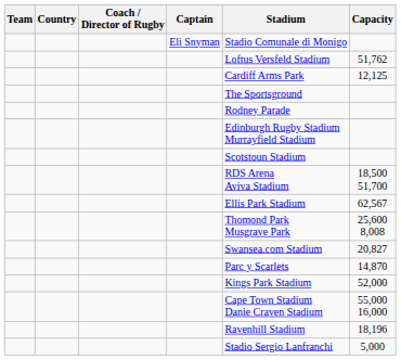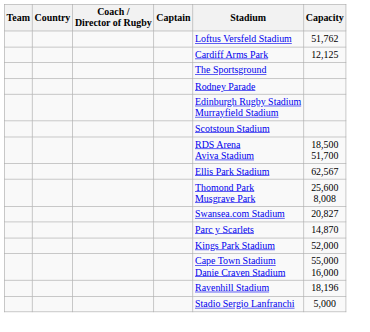 <table class="wikitable sortable">
 <tr>
 <th>Team</th>
 <th>Country</th>
 <th>Coach /<br>Director of Rugby</th>
 <th>Captain</th>
 <th>Stadium</th>
 <th>Capacity</th>
-</tr>
-<tr>
-<td></td>
-<td></td>
-<td></td>
-<td><a href='#'>Eli Snyman</a><br></td>
-<td><a href='#'>Stadio Comunale di Monigo</a></td>
-<td style="text-align:center"></td>
 </tr>
 <tr>
 <td></td>
 <td></td>
 <td></td>
 <td><br></td>
 <td><a href='#'>Loftus Versfeld Stadium</a></td>
 <td style="text-align:center">51,762</td>
 </tr>
 <tr>
 <td></td>
 <td></td>
 <td></td>
 <td></td>
 <td><a href='#'>Cardiff Arms Park</a></td>
 <td style="text-align:center">12,125</td>
 </tr>
 <tr>
 <td></td>
 <td></td>
 <td></td>
 <td></td>
 <td><a href='#'>The Sportsground</a></td>
 <td style="text-align:center"></td>
 </tr>
 <tr>
 <td></td>
 <td></td>
 <td></td>
 <td></td>
 <td><a href='#'>Rodney Parade</a></td>
 <td style="text-align:center"></td>
 </tr>
 <tr>
 <td></td>
 <td></td>
 <td></td>
 <td><br></td>
 <td><a href='#'>Edinburgh Rugby Stadium</a><br><a href='#'>Murrayfield Stadium</a></td>
 <td style="text-align:center;"><br></td>
 </tr>
 <tr>
 <td></td>
 <td></td>
 <td></td>
 <td></td>
 <td><a href='#'>Scotstoun Stadium</a></td>
 <td style="text-align:center"></td>
 </tr>
 <tr>
 <td></td>
 <td></td>
 <td></td>
 <td></td>
 <td><a href='#'>RDS Arena</a><br><a href='#'>Aviva Stadium</a></td>
 <td style="text-align:center">18,500<br>51,700</td>
 </tr>
 <tr>
 <td></td>
 <td></td>
 <td></td>
 <td></td>
 <td><a href='#'>Ellis Park Stadium</a></td>
 <td style="text-align:center">62,567</td>
 </tr>
 <tr>
 <td></td>
 <td></td>
 <td></td>
 <td></td>
 <td><a href='#'>Thomond Park</a><br><a href='#'>Musgrave Park</a></td>
 <td style="text-align:center">25,600<br>8,008</td>
 </tr>
 <tr>
 <td></td>
 <td></td>
 <td></td>
 <td></td>
 <td><a href='#'>Swansea.com Stadium</a></td>
 <td style="text-align:center">20,827</td>
 </tr>
 <tr>
 <td></td>
 <td></td>
 <td></td>
 <td></td>
 <td><a href='#'>Parc y Scarlets</a></td>
 <td style="text-align:center">14,870</td>
 </tr>
 <tr>
 <td></td>
 <td></td>
 <td></td>
 <td></td>
 <td><a href='#'>Kings Park Stadium</a></td>
 <td style="text-align:center">52,000</td>
 </tr>
 <tr>
 <td></td>
 <td></td>
 <td></td>
 <td></td>
 <td><a href='#'>Cape Town Stadium</a><br><a href='#'>Danie Craven Stadium</a></td>
 <td style="text-align:center">55,000<br>16,000</td>
 </tr>
 <tr>
 <td></td>
 <td></td>
 <td></td>
 <td></td>
 <td><a href='#'>Ravenhill Stadium</a></td>
 <td style="text-align:center">18,196</td>
 </tr>
 <tr>
 <td></td>
 <td></td>
 <td></td>
 <td></td>
 <td><a href='#'>Stadio Sergio Lanfranchi</a></td>
 <td style="text-align:center">5,000</td>
 </tr>
 </table>
